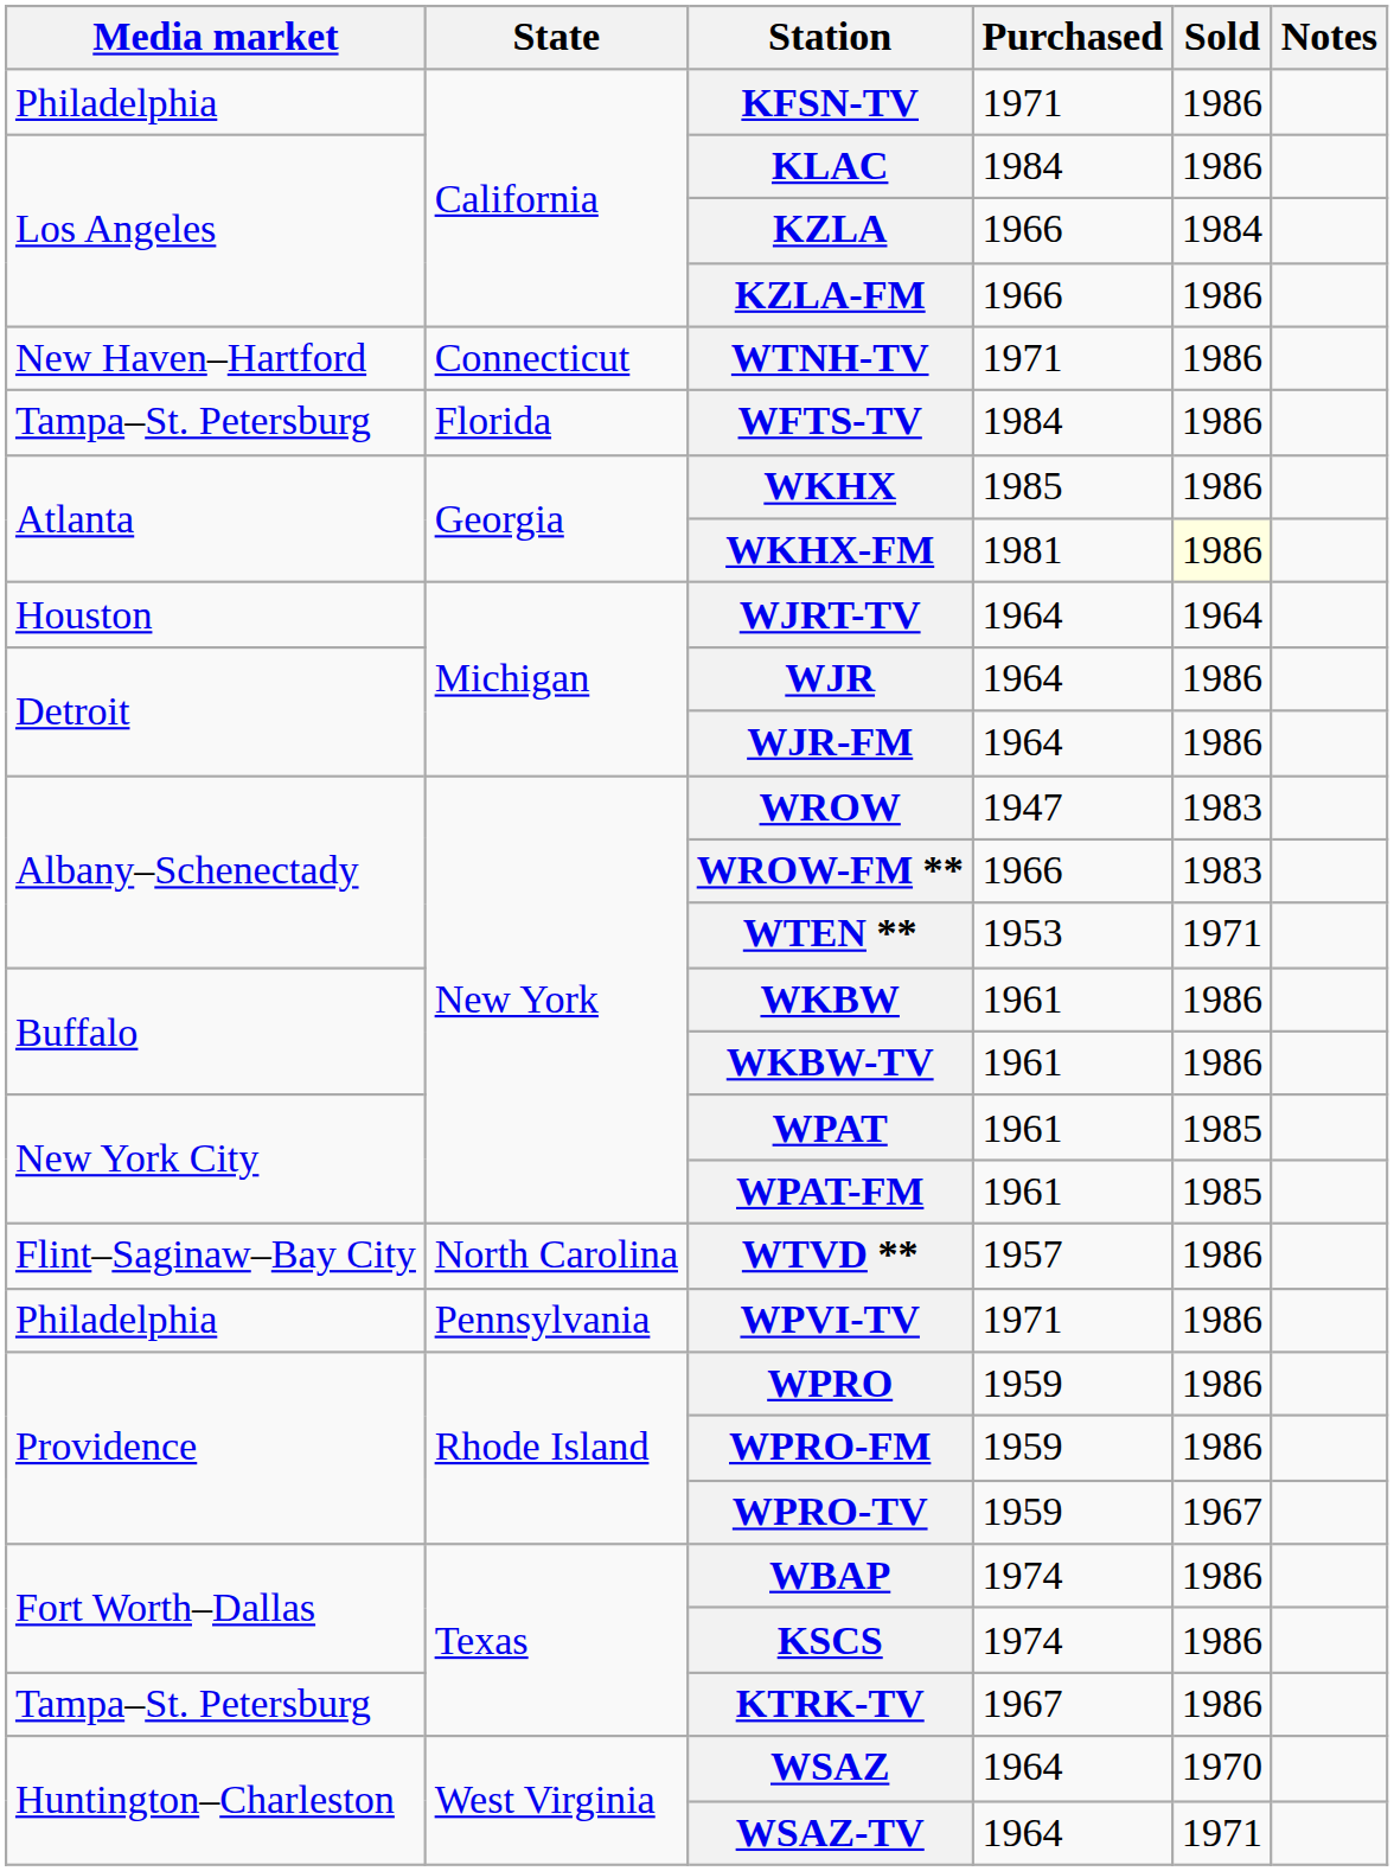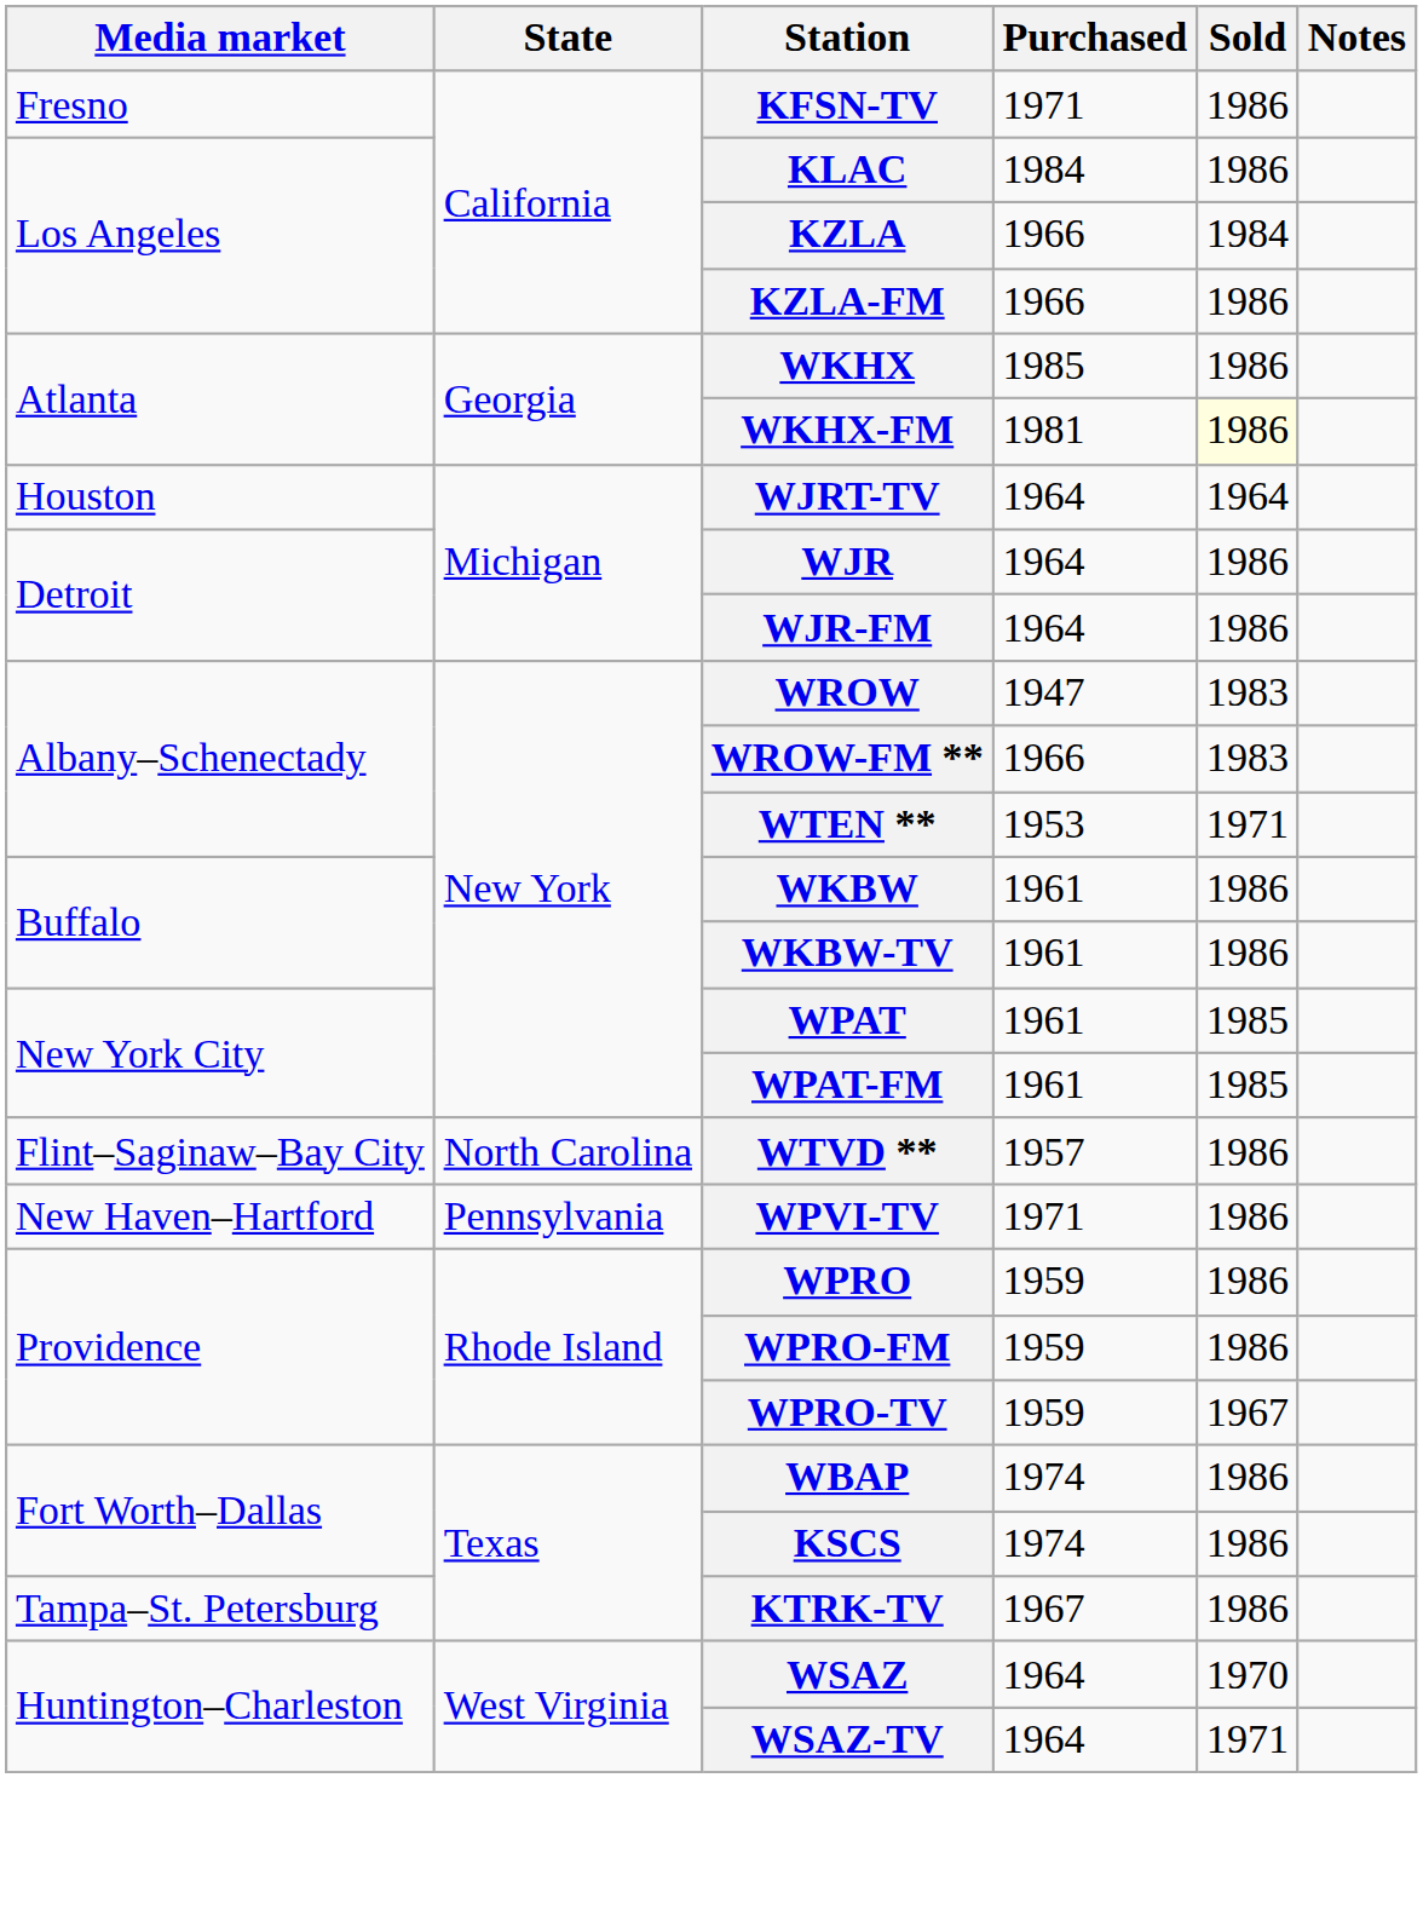 <table class="wikitable sortable">
 <tr>
 <th scope="col"><a href='#'>Media market</a></th>
 <th scope="col">State</th>
 <th scope="col">Station</th>
 <th scope="col">Purchased</th>
 <th scope="col">Sold</th>
 <th scope="col" class="unsortable">Notes</th>
 </tr>
 <tr>
-<td><a href='#'>Philadelphia</a></td>
+<td><a href='#'>Fresno</a></td>
 <td rowspan="4"><a href='#'>California</a></td>
 <th scope="row"><a href='#'>KFSN-TV</a></th>
 <td>1971</td>
 <td>1986</td>
 <td></td>
 </tr>
 <tr>
 <td rowspan="3"><a href='#'>Los Angeles</a></td>
 <th scope="row"><a href='#'>KLAC</a></th>
 <td>1984</td>
 <td>1986</td>
 <td></td>
 </tr>
 <tr>
 <th scope="row"><a href='#'>KZLA</a></th>
 <td>1966</td>
 <td>1984</td>
 <td></td>
 </tr>
 <tr>
 <th scope="row"><a href='#'>KZLA-FM</a></th>
 <td>1966</td>
-<td>1986</td>
-<td></td>
-</tr>
-<tr>
-<td><a href='#'>New Haven</a>–<a href='#'>Hartford</a></td>
-<td><a href='#'>Connecticut</a></td>
-<th scope="row"><a href='#'>WTNH-TV</a></th>
-<td>1971</td>
-<td>1986</td>
-<td></td>
-</tr>
-<tr>
-<td><a href='#'>Tampa</a>–<a href='#'>St. Petersburg</a></td>
-<td><a href='#'>Florida</a></td>
-<th scope="row"><a href='#'>WFTS-TV</a></th>
-<td>1984</td>
 <td>1986</td>
 <td></td>
 </tr>
 <tr>
 <td rowspan="2"><a href='#'>Atlanta</a></td>
 <td rowspan="2"><a href='#'>Georgia</a></td>
 <th scope="row"><a href='#'>WKHX</a></th>
 <td>1985</td>
 <td>1986</td>
 <td></td>
 </tr>
 <tr>
 <th scope="row"><a href='#'>WKHX-FM</a></th>
 <td>1981</td>
 <td style="background: lightyellow;">1986</td>
 <td></td>
 </tr>
 <tr>
 <td><a href='#'>Houston</a></td>
 <td rowspan="3"><a href='#'>Michigan</a></td>
 <th scope="row"><a href='#'>WJRT-TV</a></th>
 <td>1964</td>
 <td>1964</td>
 <td></td>
 </tr>
 <tr>
 <td rowspan="2"><a href='#'>Detroit</a></td>
 <th scope="row"><a href='#'>WJR</a></th>
 <td>1964</td>
 <td>1986</td>
 <td></td>
 </tr>
 <tr>
 <th scope="row"><a href='#'>WJR-FM</a></th>
 <td>1964</td>
 <td>1986</td>
 <td></td>
 </tr>
 <tr>
 <td rowspan="3"><a href='#'>Albany</a>–<a href='#'>Schenectady</a></td>
 <td rowspan="7"><a href='#'>New York</a></td>
 <th scope="row"><a href='#'>WROW</a></th>
 <td>1947</td>
 <td>1983</td>
 <td></td>
 </tr>
 <tr>
 <th scope="row"><a href='#'>WROW-FM</a> **</th>
 <td>1966</td>
 <td>1983</td>
 <td></td>
 </tr>
 <tr>
 <th scope="row"><a href='#'>WTEN</a> **</th>
 <td>1953</td>
 <td>1971</td>
 <td></td>
 </tr>
 <tr>
 <td rowspan="2"><a href='#'>Buffalo</a></td>
 <th scope="row"><a href='#'>WKBW</a></th>
 <td>1961</td>
 <td>1986</td>
 <td></td>
 </tr>
 <tr>
 <th scope="row"><a href='#'>WKBW-TV</a></th>
 <td>1961</td>
 <td>1986</td>
 <td></td>
 </tr>
 <tr>
 <td rowspan="2"><a href='#'>New York City</a></td>
 <th scope="row"><a href='#'>WPAT</a></th>
 <td>1961</td>
 <td>1985</td>
 <td></td>
 </tr>
 <tr>
 <th scope="row"><a href='#'>WPAT-FM</a></th>
 <td>1961</td>
 <td>1985</td>
 <td></td>
 </tr>
 <tr>
 <td><a href='#'>Flint</a>–<a href='#'>Saginaw</a>–<a href='#'>Bay City</a></td>
 <td><a href='#'>North Carolina</a></td>
 <th scope="row"><a href='#'>WTVD</a> **</th>
 <td>1957</td>
 <td>1986</td>
 <td></td>
 </tr>
 <tr>
-<td><a href='#'>Philadelphia</a></td>
+<td><a href='#'>New Haven</a>–<a href='#'>Hartford</a></td>
 <td><a href='#'>Pennsylvania</a></td>
 <th scope="row"><a href='#'>WPVI-TV</a></th>
 <td>1971</td>
 <td>1986</td>
 <td></td>
 </tr>
 <tr>
 <td rowspan="3"><a href='#'>Providence</a></td>
 <td rowspan="3"><a href='#'>Rhode Island</a></td>
 <th scope="row"><a href='#'>WPRO</a></th>
 <td>1959</td>
 <td>1986</td>
 <td></td>
 </tr>
 <tr>
 <th scope="row"><a href='#'>WPRO-FM</a></th>
 <td>1959</td>
 <td>1986</td>
 <td></td>
 </tr>
 <tr>
 <th scope="row"><a href='#'>WPRO-TV</a></th>
 <td>1959</td>
 <td>1967</td>
 <td></td>
 </tr>
 <tr>
 <td rowspan="2"><a href='#'>Fort Worth</a>–<a href='#'>Dallas</a></td>
 <td rowspan="3"><a href='#'>Texas</a></td>
 <th scope="row"><a href='#'>WBAP</a></th>
 <td>1974</td>
 <td>1986</td>
 <td></td>
 </tr>
 <tr>
 <th scope="row"><a href='#'>KSCS</a></th>
 <td>1974</td>
 <td>1986</td>
 <td></td>
 </tr>
 <tr>
 <td><a href='#'>Tampa</a>–<a href='#'>St. Petersburg</a></td>
 <th scope="row"><a href='#'>KTRK-TV</a></th>
 <td>1967</td>
 <td>1986</td>
 <td></td>
 </tr>
 <tr>
 <td rowspan="2"><a href='#'>Huntington</a>–<a href='#'>Charleston</a></td>
 <td rowspan="2"><a href='#'>West Virginia</a></td>
 <th scope="row"><a href='#'>WSAZ</a></th>
 <td>1964</td>
 <td>1970</td>
 <td></td>
 </tr>
 <tr>
 <th scope="row"><a href='#'>WSAZ-TV</a></th>
 <td>1964</td>
 <td>1971</td>
 <td></td>
 </tr>
 </table>
